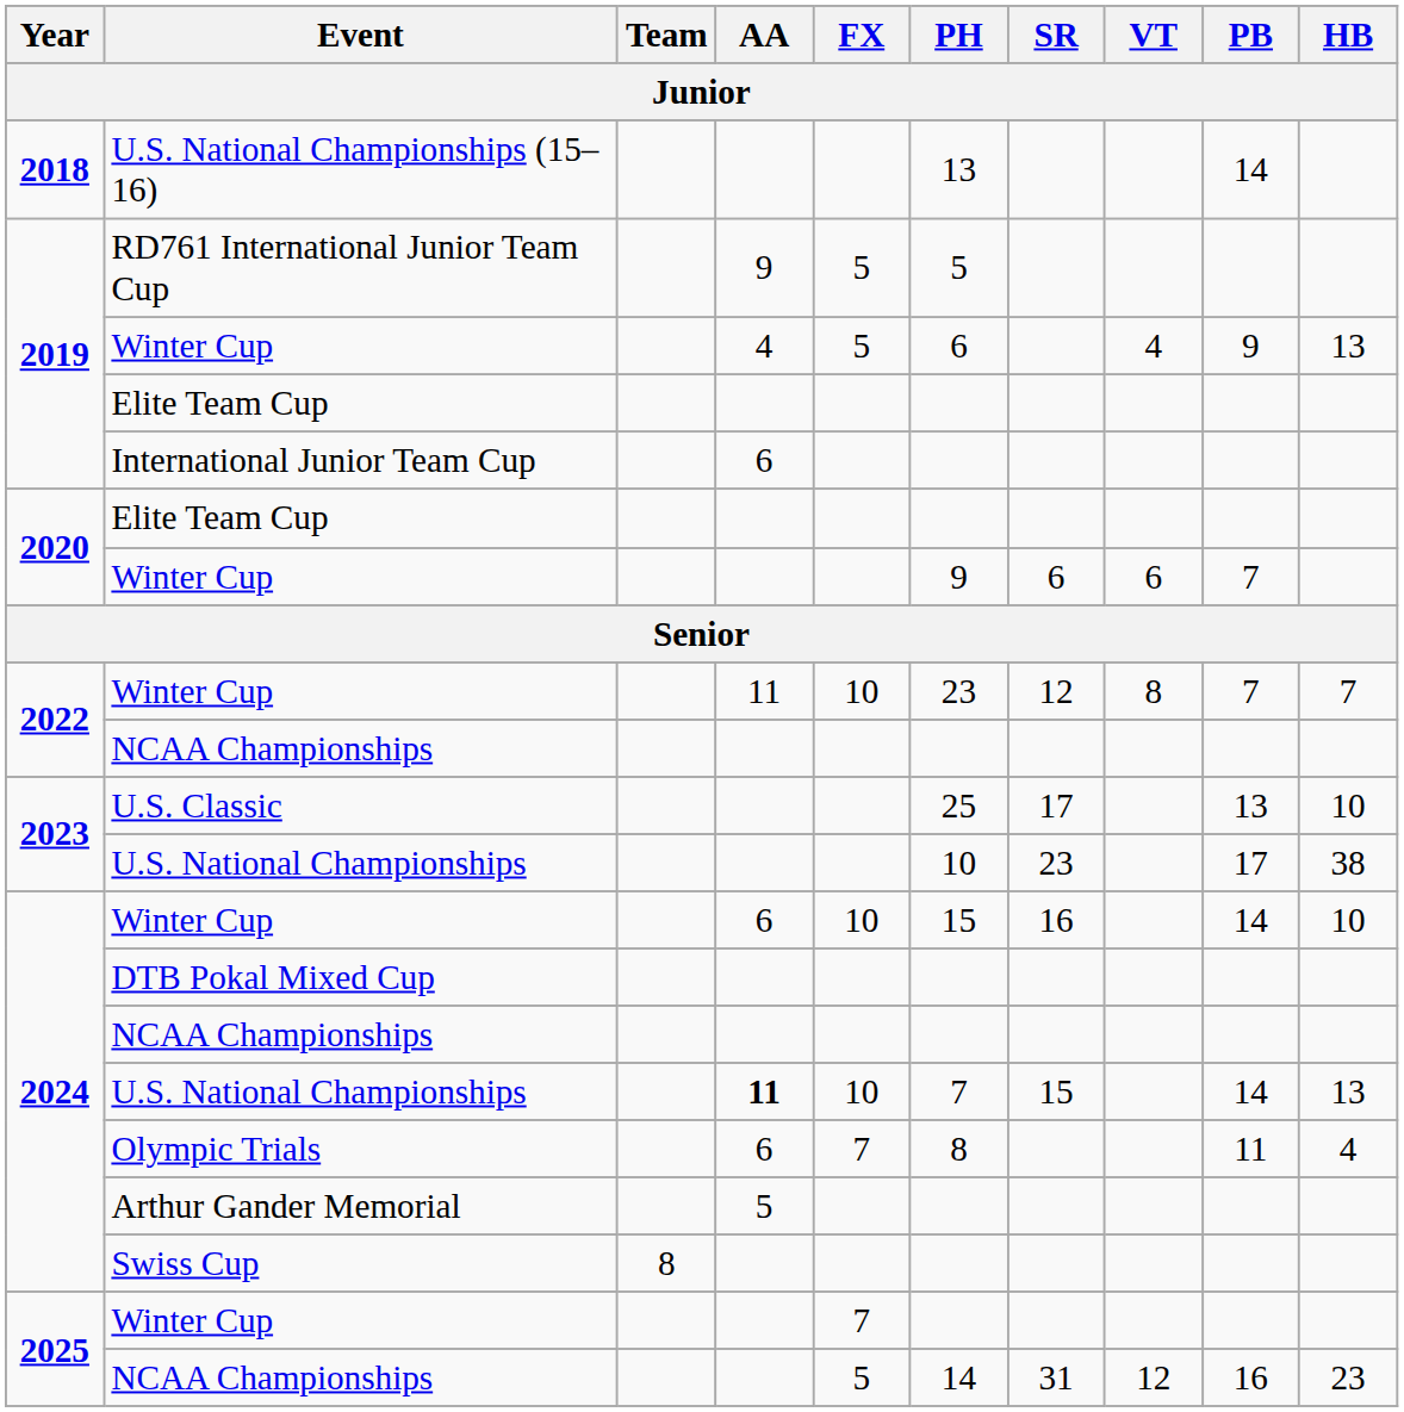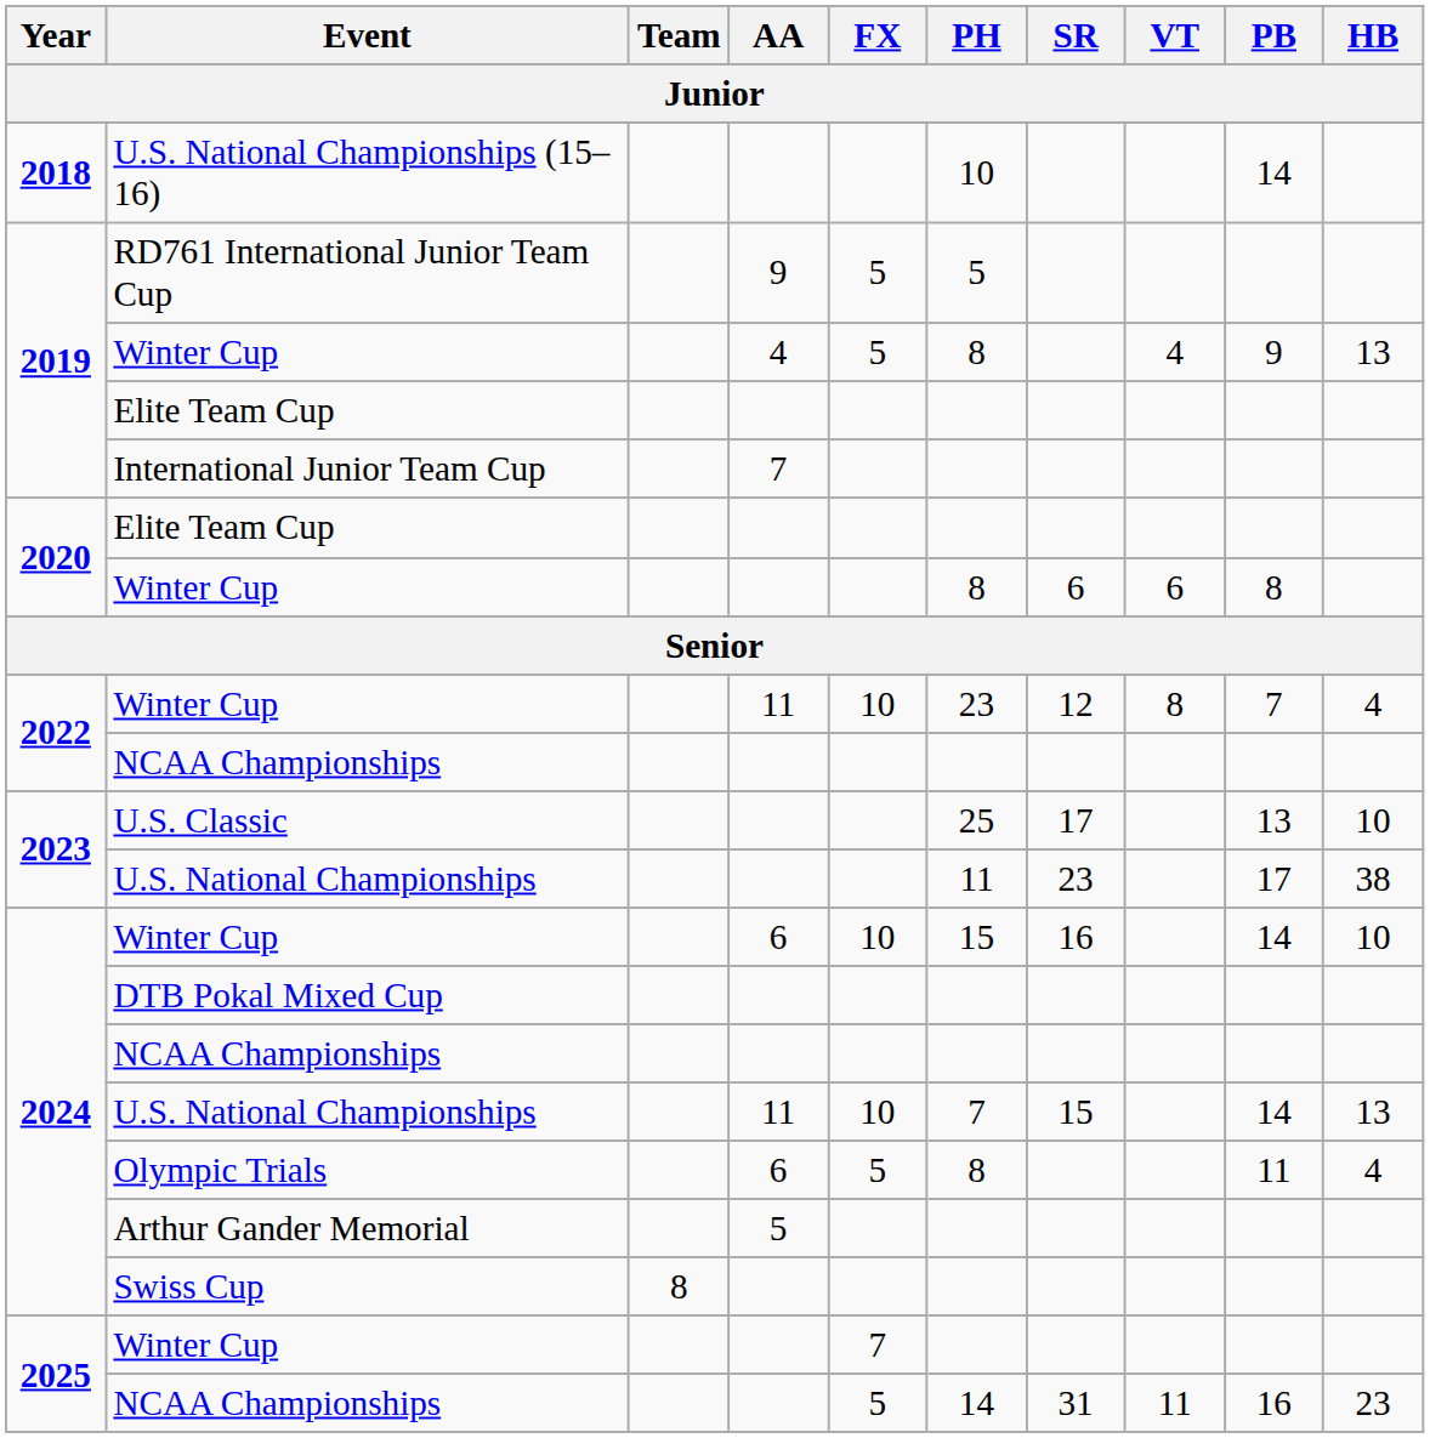 <table class="wikitable sortable" style="text-align:center; font-size:95%;">
 <tr>
 <th width=7% class=unsortable>Year</th>
 <th width=37% class=unsortable>Event</th>
 <th width=7% class=unsortable>Team</th>
 <th width=7% class=unsortable>AA</th>
 <th width=7% class=unsortable><a href='#'>FX</a></th>
 <th width=7% class=unsortable><a href='#'>PH</a></th>
 <th width=7% class=unsortable><a href='#'>SR</a></th>
 <th width=7% class=unsortable><a href='#'>VT</a></th>
 <th width=7% class=unsortable><a href='#'>PB</a></th>
 <th width=7% class=unsortable><a href='#'>HB</a></th>
 </tr>
 <tr>
 <th colspan="10">Junior</th>
 </tr>
 <tr>
 <td rowspan="1"><strong><a href='#'>2018</a></strong></td>
 <td align=left><a href='#'>U.S. National Championships</a> (15–16)</td>
 <td></td>
 <td></td>
 <td></td>
-<td>13</td>
+<td>10</td>
 <td></td>
 <td></td>
 <td>14</td>
 <td></td>
 </tr>
 <tr>
 <td rowspan="4"><strong><a href='#'>2019</a></strong></td>
 <td align=left>RD761 International Junior Team Cup</td>
 <td></td>
 <td>9</td>
 <td>5</td>
 <td>5</td>
 <td></td>
 <td></td>
 <td></td>
 <td></td>
 </tr>
 <tr>
 <td align=left><a href='#'>Winter Cup</a></td>
 <td></td>
 <td>4</td>
 <td>5</td>
-<td>6</td>
+<td>8</td>
 <td></td>
 <td>4</td>
 <td>9</td>
 <td>13</td>
 </tr>
 <tr>
 <td align=left>Elite Team Cup</td>
 <td></td>
 <td></td>
 <td></td>
 <td></td>
 <td></td>
 <td></td>
 <td></td>
 <td></td>
 </tr>
 <tr>
 <td align=left>International Junior Team Cup</td>
 <td></td>
-<td>6</td>
+<td>7</td>
 <td></td>
 <td></td>
 <td></td>
 <td></td>
 <td></td>
 <td></td>
 </tr>
 <tr>
 <td rowspan="2"><strong><a href='#'>2020</a></strong></td>
 <td align=left>Elite Team Cup</td>
 <td></td>
 <td></td>
 <td></td>
 <td></td>
 <td></td>
 <td></td>
 <td></td>
 <td></td>
 </tr>
 <tr>
 <td align=left><a href='#'>Winter Cup</a></td>
 <td></td>
 <td></td>
 <td></td>
-<td>9</td>
+<td>8</td>
 <td>6</td>
 <td>6</td>
-<td>7</td>
+<td>8</td>
 <td></td>
 </tr>
 <tr>
 <th colspan="10">Senior</th>
 </tr>
 <tr>
 <td rowspan="2"><strong><a href='#'>2022</a></strong></td>
 <td align=left><a href='#'>Winter Cup</a></td>
 <td></td>
 <td>11</td>
 <td>10</td>
 <td>23</td>
 <td>12</td>
 <td>8</td>
 <td>7</td>
-<td>7</td>
+<td>4</td>
 </tr>
 <tr>
 <td align=left><a href='#'>NCAA Championships</a></td>
 <td></td>
 <td></td>
 <td></td>
 <td></td>
 <td></td>
 <td></td>
 <td></td>
 <td></td>
 </tr>
 <tr>
 <td rowspan="2"><strong><a href='#'>2023</a></strong></td>
 <td align=left><a href='#'>U.S. Classic</a></td>
 <td></td>
 <td></td>
 <td></td>
 <td>25</td>
 <td>17</td>
 <td></td>
 <td>13</td>
 <td>10</td>
 </tr>
 <tr>
 <td align=left><a href='#'>U.S. National Championships</a></td>
 <td></td>
 <td></td>
 <td></td>
-<td>10</td>
+<td>11</td>
 <td>23</td>
 <td></td>
 <td>17</td>
 <td>38</td>
 </tr>
 <tr>
 <td rowspan="7"><strong><a href='#'>2024</a></strong></td>
 <td align=left><a href='#'>Winter Cup</a></td>
 <td></td>
 <td>6</td>
 <td>10</td>
 <td>15</td>
 <td>16</td>
 <td></td>
 <td>14</td>
 <td>10</td>
 </tr>
 <tr>
 <td align=left><a href='#'>DTB Pokal Mixed Cup</a></td>
 <td></td>
 <td></td>
 <td></td>
 <td></td>
 <td></td>
 <td></td>
 <td></td>
 <td></td>
 </tr>
 <tr>
 <td align=left><a href='#'>NCAA Championships</a></td>
 <td></td>
 <td></td>
 <td></td>
 <td></td>
 <td></td>
 <td></td>
 <td></td>
 <td></td>
 </tr>
 <tr>
 <td align=left><a href='#'>U.S. National Championships</a></td>
 <td></td>
-<td><strong>11</strong></td>
+<td>11</td>
 <td>10</td>
 <td>7</td>
 <td>15</td>
 <td></td>
 <td>14</td>
 <td>13</td>
 </tr>
 <tr>
 <td align=left><a href='#'>Olympic Trials</a></td>
 <td></td>
 <td>6</td>
-<td>7</td>
+<td>5</td>
 <td>8</td>
 <td></td>
 <td></td>
 <td>11</td>
 <td>4</td>
 </tr>
 <tr>
 <td align=left>Arthur Gander Memorial</td>
 <td></td>
 <td>5</td>
 <td></td>
 <td></td>
 <td></td>
 <td></td>
 <td></td>
 <td></td>
 </tr>
 <tr>
 <td align=left><a href='#'>Swiss Cup</a></td>
 <td>8</td>
 <td></td>
 <td></td>
 <td></td>
 <td></td>
 <td></td>
 <td></td>
 <td></td>
 </tr>
 <tr>
 <td rowspan="2"><strong><a href='#'>2025</a></strong></td>
 <td align=left><a href='#'>Winter Cup</a></td>
 <td></td>
 <td></td>
 <td>7</td>
 <td></td>
 <td></td>
 <td></td>
 <td></td>
 <td></td>
 </tr>
 <tr>
 <td align=left><a href='#'>NCAA Championships</a></td>
 <td></td>
 <td></td>
 <td>5</td>
 <td>14</td>
 <td>31</td>
-<td>12</td>
+<td>11</td>
 <td>16</td>
 <td>23</td>
 </tr>
 </table>
